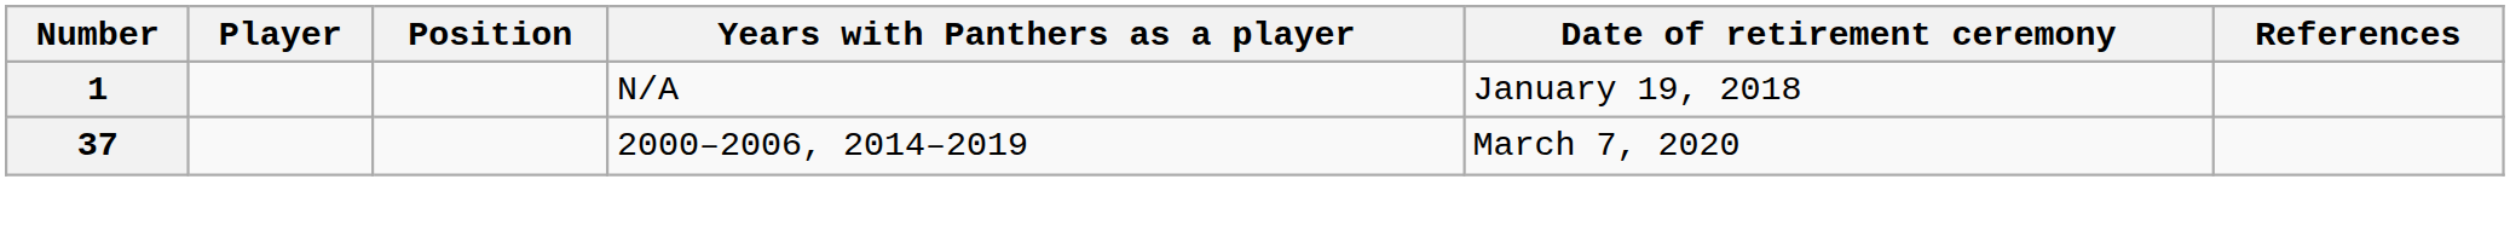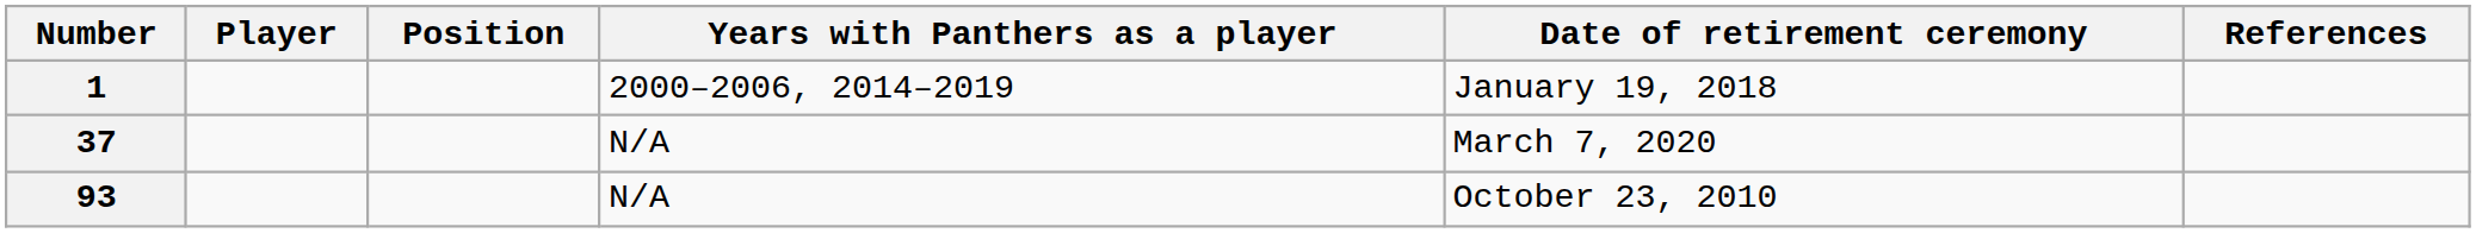 <table class="wikitable sortable" width="75%">
 <tr>
 <th scope="col">Number</th>
 <th scope="col">Player</th>
 <th scope="col">Position</th>
 <th scope="col">Years with Panthers as a player</th>
 <th scope="col">Date of retirement ceremony</th>
 <th scope="col" class="unsortable">References</th>
 </tr>
 <tr>
 <th scope="row">1</th>
 <td></td>
 <td></td>
-<td>N/A</td>
+<td>2000–2006, 2014–2019</td>
 <td>January 19, 2018</td>
 <td></td>
 </tr>
 <tr>
 <th scope="row">37</th>
 <td></td>
 <td></td>
-<td>2000–2006, 2014–2019</td>
+<td>N/A</td>
 <td>March 7, 2020</td>
 <td></td>
 </tr>
+<tr>
+<th scope="row">93</th>
+<td></td>
+<td></td>
+<td>N/A</td>
+<td>October 23, 2010</td>
+<td></td>
+</tr>
 </table>
